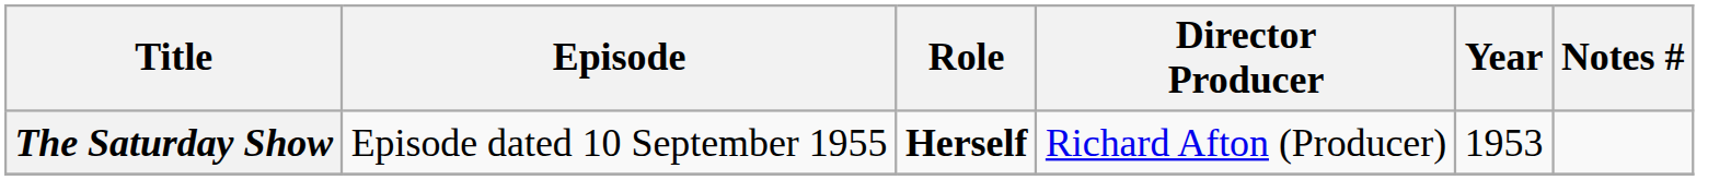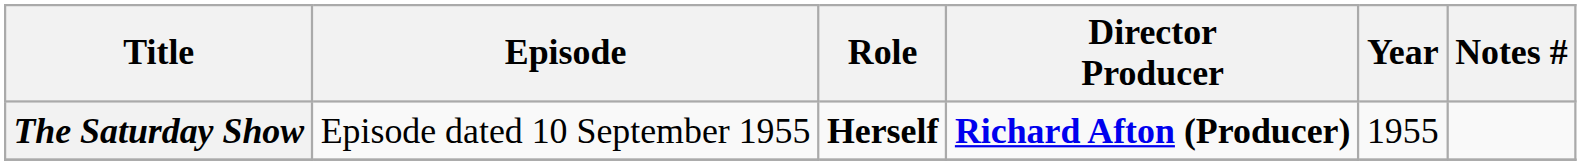 <table class="wikitable plainrowheaders sortable">
 <tr>
 <th scope="col">Title</th>
 <th scope="col">Episode</th>
 <th scope="col">Role</th>
 <th scope="col">Director<br>Producer</th>
 <th scope="col">Year</th>
 <th scope="col" class="unsortable">Notes #</th>
 </tr>
 <tr>
 <th scope="row"><em>The Saturday Show</em></th>
 <td>Episode dated 10 September 1955</td>
 <td><strong>Herself</strong></td>
-<td><a href='#'>Richard Afton</a> (Producer)</td>
-<td>1953</td>
+<td><strong><a href='#'>Richard Afton</a> (Producer)</strong></td>
+<td>1955</td>
 <td></td>
 </tr>
 <tr>
 </tr>
 </table>
